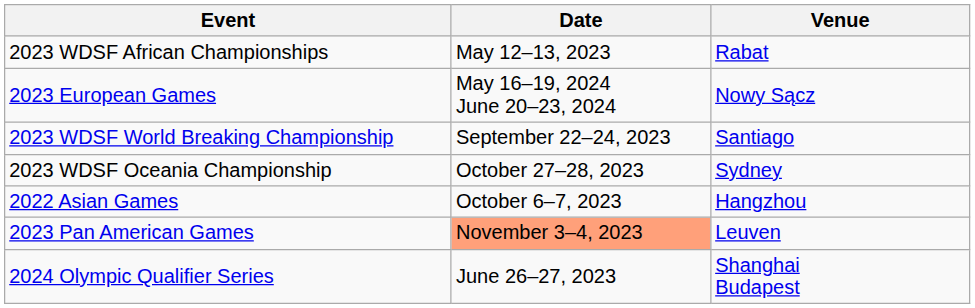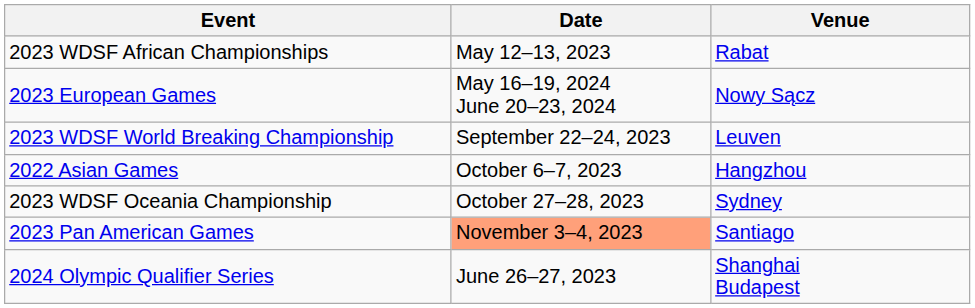 <table class=wikitable>
 <tr>
 <th width=350>Event</th>
 <th width=200>Date</th>
 <th width=200>Venue</th>
 </tr>
 <tr>
 <td>2023 WDSF African Championships</td>
 <td>May 12–13, 2023</td>
 <td> <a href='#'>Rabat</a></td>
 </tr>
 <tr>
 <td><a href='#'>2023 European Games</a></td>
 <td>May 16–19, 2024<br>June 20–23, 2024</td>
 <td> <a href='#'>Nowy Sącz</a></td>
 </tr>
 <tr>
 <td><a href='#'>2023 WDSF World Breaking Championship</a></td>
 <td>September 22–24, 2023</td>
-<td> <a href='#'>Santiago</a></td>
+<td> <a href='#'>Leuven</a></td>
+</tr>
+<tr>
+<td><a href='#'>2022 Asian Games</a></td>
+<td>October 6–7, 2023</td>
+<td> <a href='#'>Hangzhou</a></td>
 </tr>
 <tr>
 <td>2023 WDSF Oceania Championship</td>
 <td>October 27–28, 2023</td>
 <td> <a href='#'>Sydney</a></td>
 </tr>
 <tr>
-<td><a href='#'>2022 Asian Games</a></td>
-<td>October 6–7, 2023</td>
-<td> <a href='#'>Hangzhou</a></td>
-</tr>
-<tr>
 <td><a href='#'>2023 Pan American Games</a></td>
 <td style="background: lightsalmon;">November 3–4, 2023</td>
-<td> <a href='#'>Leuven</a></td>
+<td> <a href='#'>Santiago</a></td>
 </tr>
 <tr>
 <td><a href='#'>2024 Olympic Qualifier Series</a></td>
 <td>June 26–27, 2023</td>
 <td> <a href='#'>Shanghai</a><br> <a href='#'>Budapest</a></td>
 </tr>
 </table>
